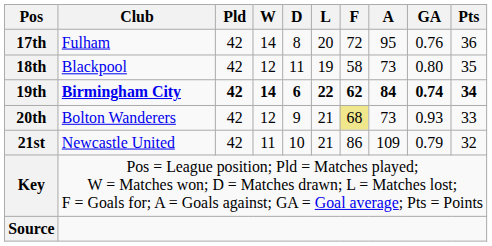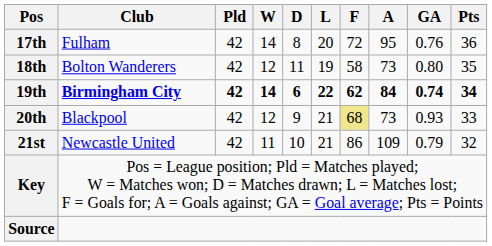 <table class="wikitable" style="text-align:center">
 <tr>
 <th scope="col">Pos</th>
 <th scope="col">Club</th>
 <th scope="col">Pld</th>
 <th scope="col">W</th>
 <th scope="col">D</th>
 <th scope="col">L</th>
 <th scope="col">F</th>
 <th scope="col">A</th>
 <th scope="col">GA</th>
 <th scope="col">Pts</th>
 </tr>
 <tr>
 <th scope="row">17th</th>
 <td align="left"><a href='#'>Fulham</a></td>
 <td>42</td>
 <td>14</td>
 <td>8</td>
 <td>20</td>
 <td>72</td>
 <td>95</td>
 <td>0.76</td>
 <td>36</td>
 </tr>
 <tr>
 <th scope="row">18th</th>
-<td align="left"><a href='#'>Blackpool</a></td>
+<td align="left"><a href='#'>Bolton Wanderers</a></td>
 <td>42</td>
 <td>12</td>
 <td>11</td>
 <td>19</td>
 <td>58</td>
 <td>73</td>
 <td>0.80</td>
 <td>35</td>
 </tr>
 <tr style="font-weight:bold">
 <th scope="row">19th</th>
 <td align="left"><a href='#'>Birmingham City</a></td>
 <td>42</td>
 <td>14</td>
 <td>6</td>
 <td>22</td>
 <td>62</td>
 <td>84</td>
 <td>0.74</td>
 <td>34</td>
 </tr>
 <tr>
 <th scope="row">20th</th>
-<td align="left"><a href='#'>Bolton Wanderers</a></td>
+<td align="left"><a href='#'>Blackpool</a></td>
 <td>42</td>
 <td>12</td>
 <td>9</td>
 <td>21</td>
 <td style="background: khaki;">68</td>
 <td>73</td>
 <td>0.93</td>
 <td>33</td>
 </tr>
 <tr>
 <th scope="row">21st</th>
 <td align="left"><a href='#'>Newcastle United</a></td>
 <td>42</td>
 <td>11</td>
 <td>10</td>
 <td>21</td>
 <td>86</td>
 <td>109</td>
 <td>0.79</td>
 <td>32</td>
 </tr>
 <tr>
 <th scope="row">Key</th>
 <td colspan="9">Pos = League position; Pld = Matches played;<br>W = Matches won; D = Matches drawn; L = Matches lost;<br>F = Goals for; A = Goals against; GA = <a href='#'>Goal average</a>; Pts = Points</td>
 </tr>
 <tr>
 <th scope="row">Source</th>
 <td colspan="9"></td>
 </tr>
 </table>
